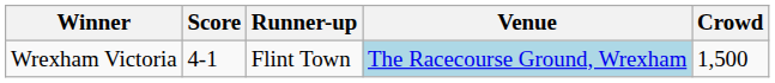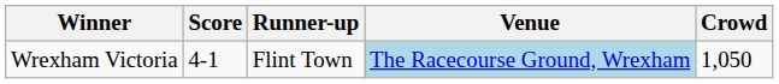 <table class="wikitable">
 <tr>
 <th>Winner</th>
 <th>Score</th>
 <th>Runner-up</th>
 <th>Venue</th>
 <th>Crowd</th>
 </tr>
 <tr>
 <td>Wrexham Victoria</td>
 <td>4-1</td>
 <td>Flint Town</td>
 <td style="background: lightblue;"><a href='#'>The Racecourse Ground, Wrexham</a></td>
-<td>1,500</td>
+<td>1,050</td>
 </tr>
 </table>
